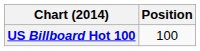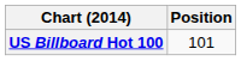 <table class="wikitable plainrowheaders">
 <tr>
 <th scope="col">Chart (2014)</th>
 <th scope="col">Position</th>
 </tr>
 <tr>
 <th scope="row"><a href='#'>US <em>Billboard</em> Hot 100</a></th>
-<td align="center">100</td>
+<td align="center">101</td>
 </tr>
 </table>
